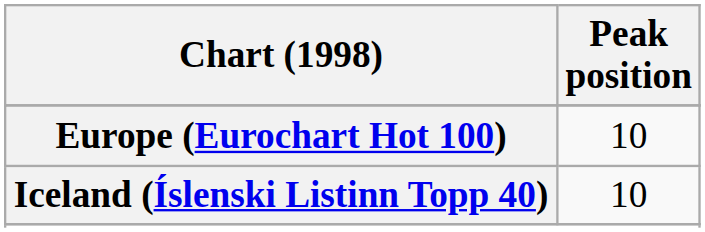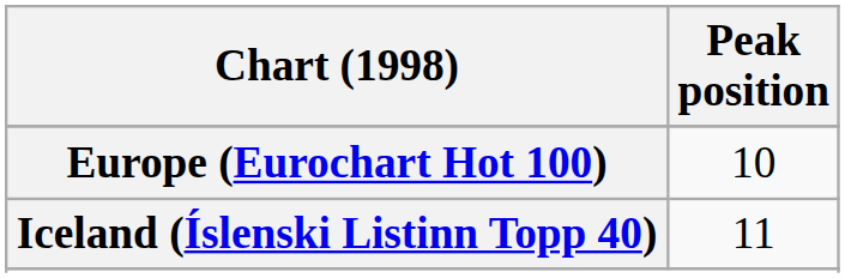 <table class="wikitable sortable plainrowheaders" style="text-align:center">
 <tr>
 <th>Chart (1998)</th>
 <th>Peak<br>position</th>
 </tr>
 <tr>
 </tr>
 <tr>
 </tr>
 <tr>
 <th scope="row">Europe (<a href='#'>Eurochart Hot 100</a>)</th>
 <td>10</td>
 </tr>
 <tr>
 <th scope="row">Iceland (<a href='#'>Íslenski Listinn Topp 40</a>)</th>
-<td>10</td>
+<td>11</td>
 </tr>
 <tr>
 </tr>
 <tr>
 </tr>
 <tr>
 </tr>
 <tr>
 </tr>
 </table>
